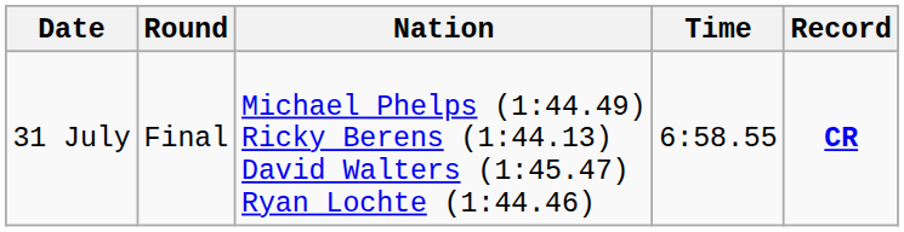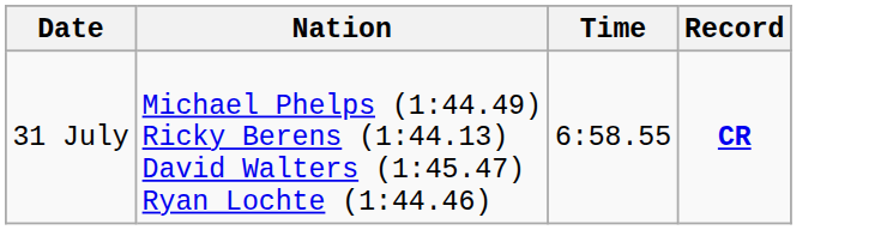 <table class=wikitable style=text-align:center>
 <tr>
 <th>Date</th>
-<th>Round</th>
 <th>Nation</th>
 <th>Time</th>
 <th>Record</th>
 </tr>
 <tr>
 <td>31 July</td>
-<td>Final</td>
 <td align=left><br><a href='#'>Michael Phelps</a> (1:44.49) <br> <a href='#'>Ricky Berens</a> (1:44.13) <br><a href='#'>David Walters</a> (1:45.47) <br> <a href='#'>Ryan Lochte</a> (1:44.46)</td>
 <td>6:58.55</td>
 <td><strong><a href='#'>CR</a></strong></td>
 </tr>
 </table>
